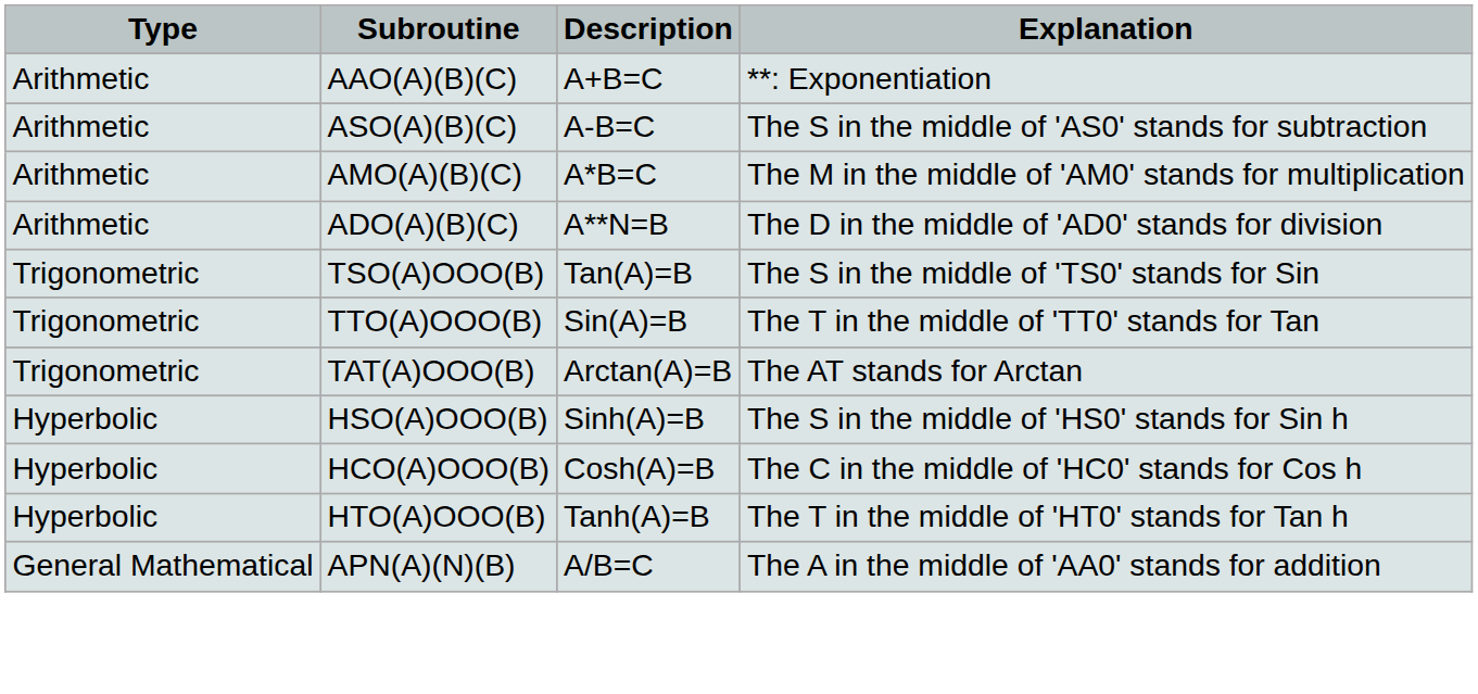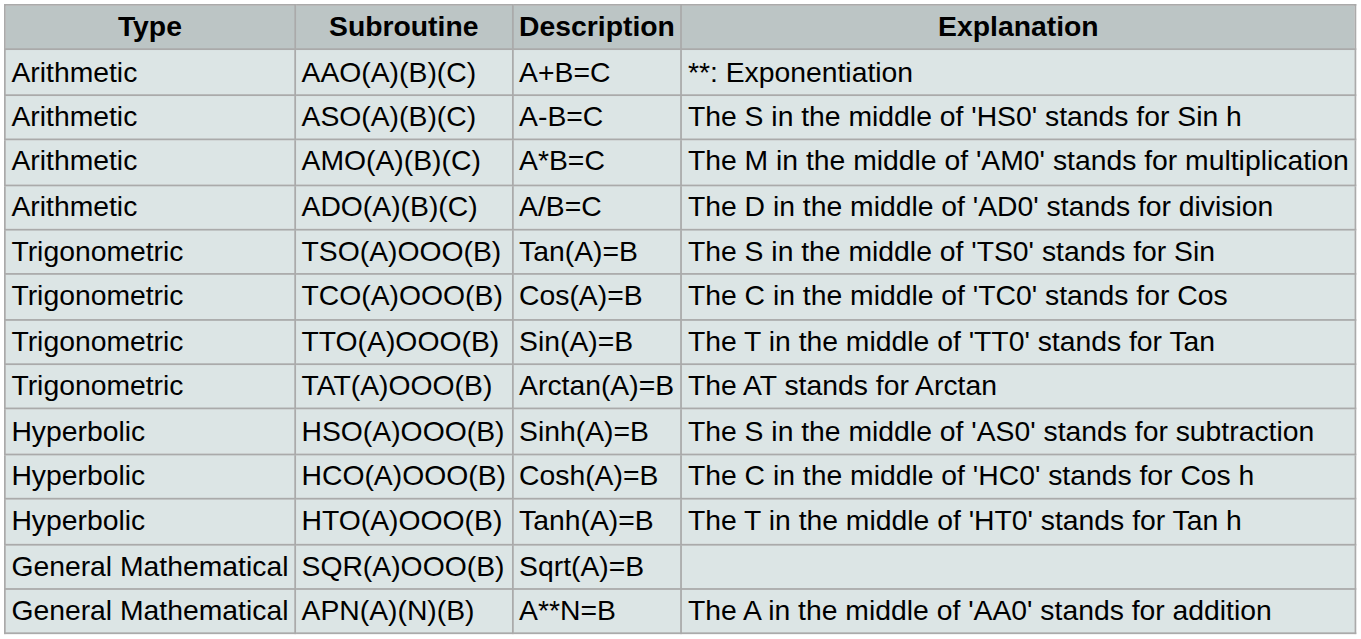 <table class="wikitable">
 <tr>
 <th style="background:#BCC5C5;">Type</th>
 <th style="background:#BCC5C5;">Subroutine</th>
 <th style="background:#BCC5C5;">Description</th>
 <th style="background:#BCC5C5;">Explanation</th>
 </tr>
 <tr>
 <td style="background:#DCE5E5;">Arithmetic</td>
 <td style="background:#DCE5E5;">AAO(A)(B)(C)</td>
 <td style="background:#DCE5E5;">A+B=C</td>
 <td style="background:#DCE5E5;">**: Exponentiation</td>
 </tr>
 <tr>
 <td style="background:#DCE5E5;">Arithmetic</td>
 <td style="background:#DCE5E5;">ASO(A)(B)(C)</td>
 <td style="background:#DCE5E5;">A-B=C</td>
-<td style="background:#DCE5E5;">The S in the middle of 'AS0' stands for subtraction</td>
+<td style="background:#DCE5E5;">The S in the middle of 'HS0' stands for Sin h</td>
 </tr>
 <tr>
 <td style="background:#DCE5E5;">Arithmetic</td>
 <td style="background:#DCE5E5;">AMO(A)(B)(C)</td>
 <td style="background:#DCE5E5;">A*B=C</td>
 <td style="background:#DCE5E5;">The M in the middle of 'AM0' stands for multiplication</td>
 </tr>
 <tr>
 <td style="background:#DCE5E5;">Arithmetic</td>
 <td style="background:#DCE5E5;">ADO(A)(B)(C)</td>
-<td style="background:#DCE5E5;">A**N=B</td>
+<td style="background:#DCE5E5;">A/B=C</td>
 <td style="background:#DCE5E5;">The D in the middle of 'AD0' stands for division</td>
 </tr>
 <tr>
 <td style="background:#DCE5E5;">Trigonometric</td>
 <td style="background:#DCE5E5;">TSO(A)OOO(B)</td>
 <td style="background:#DCE5E5;">Tan(A)=B</td>
 <td style="background:#DCE5E5;">The S in the middle of 'TS0' stands for Sin</td>
+</tr>
+<tr>
+<td style="background:#DCE5E5;">Trigonometric</td>
+<td style="background:#DCE5E5;">TCO(A)OOO(B)</td>
+<td style="background:#DCE5E5;">Cos(A)=B</td>
+<td style="background:#DCE5E5;">The C in the middle of 'TC0' stands for Cos</td>
 </tr>
 <tr>
 <td style="background:#DCE5E5;">Trigonometric</td>
 <td style="background:#DCE5E5;">TTO(A)OOO(B)</td>
 <td style="background:#DCE5E5;">Sin(A)=B</td>
 <td style="background:#DCE5E5;">The T in the middle of 'TT0' stands for Tan</td>
 </tr>
 <tr>
 <td style="background:#DCE5E5;">Trigonometric</td>
 <td style="background:#DCE5E5;">TAT(A)OOO(B)</td>
 <td style="background:#DCE5E5;">Arctan(A)=B</td>
 <td style="background:#DCE5E5;">The AT stands for Arctan</td>
 </tr>
 <tr>
 <td style="background:#DCE5E5;">Hyperbolic</td>
 <td style="background:#DCE5E5;">HSO(A)OOO(B)</td>
 <td style="background:#DCE5E5;">Sinh(A)=B</td>
-<td style="background:#DCE5E5;">The S in the middle of 'HS0' stands for Sin h</td>
+<td style="background:#DCE5E5;">The S in the middle of 'AS0' stands for subtraction</td>
 </tr>
 <tr>
 <td style="background:#DCE5E5;">Hyperbolic</td>
 <td style="background:#DCE5E5;">HCO(A)OOO(B)</td>
 <td style="background:#DCE5E5;">Cosh(A)=B</td>
 <td style="background:#DCE5E5;">The C in the middle of 'HC0' stands for Cos h</td>
 </tr>
 <tr>
 <td style="background:#DCE5E5;">Hyperbolic</td>
 <td style="background:#DCE5E5;">HTO(A)OOO(B)</td>
 <td style="background:#DCE5E5;">Tanh(A)=B</td>
 <td style="background:#DCE5E5;">The T in the middle of 'HT0' stands for Tan h</td>
 </tr>
 <tr>
 <td style="background:#DCE5E5;">General Mathematical</td>
+<td style="background:#DCE5E5;">SQR(A)OOO(B)</td>
+<td style="background:#DCE5E5;">Sqrt(A)=B</td>
+<td style="background:#DCE5E5;"></td>
+</tr>
+<tr>
+<td style="background:#DCE5E5;">General Mathematical</td>
 <td style="background:#DCE5E5;">APN(A)(N)(B)</td>
-<td style="background:#DCE5E5;">A/B=C</td>
+<td style="background:#DCE5E5;">A**N=B</td>
 <td style="background:#DCE5E5;">The A in the middle of 'AA0' stands for addition</td>
 </tr>
 </table>
